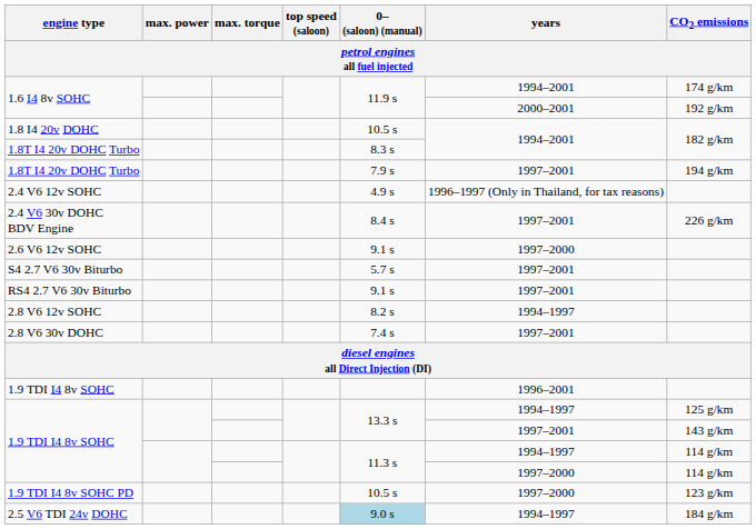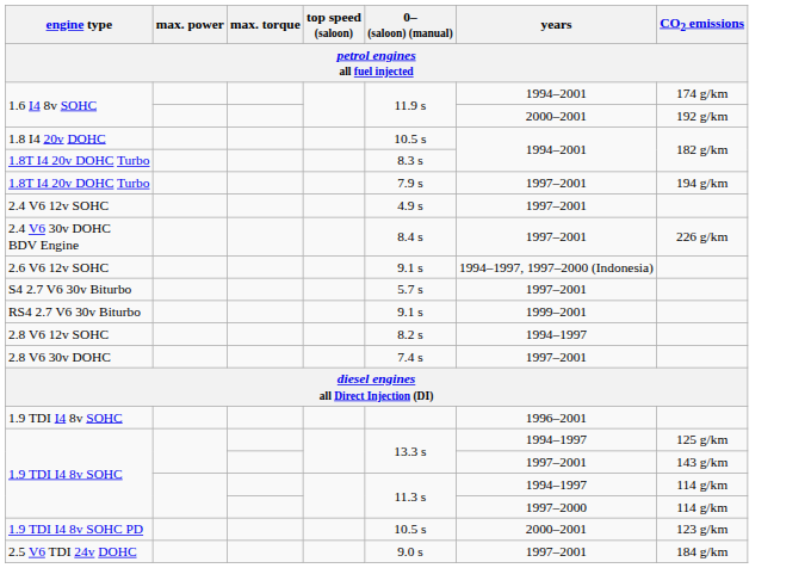 <table class="wikitable sticky-header" style="text-align: center; font-size: 95%">
 <tr>
 <th><a href='#'>engine</a> type</th>
 <th>max. power</th>
 <th>max. torque</th>
 <th>top speed<br><small>(saloon)</small></th>
 <th>0–<br><small>(saloon) (manual)</small></th>
 <th>years</th>
 <th><a href='#'>CO<sub>2</sub> emissions</a></th>
 </tr>
 <tr>
 <th colspan="7"><strong><em><a href='#'>petrol engines</a></em></strong><br><small>all <a href='#'>fuel injected</a></small></th>
 </tr>
 <tr>
 <td rowspan="2" style="text-align:left;">1.6 <a href='#'>I4</a> 8v <a href='#'>SOHC</a></td>
 <td></td>
 <td></td>
 <td rowspan="2"></td>
 <td rowspan="2">11.9 s</td>
 <td>1994–2001</td>
 <td>174 g/km</td>
 </tr>
 <tr>
 <td></td>
 <td></td>
 <td>2000–2001</td>
 <td>192 g/km</td>
 </tr>
 <tr>
 <td style="text-align:left;">1.8 I4 <a href='#'>20v</a> <a href='#'>DOHC</a></td>
 <td></td>
 <td></td>
 <td></td>
 <td>10.5 s</td>
 <td rowspan="2">1994–2001</td>
 <td rowspan="2">182 g/km</td>
 </tr>
 <tr>
 <td style="text-align:left;"><a href='#'>1.8T I4 20v DOHC</a> <a href='#'>Turbo</a></td>
 <td></td>
 <td></td>
 <td></td>
 <td>8.3 s</td>
 </tr>
 <tr>
 <td style="text-align:left;"><a href='#'>1.8T I4 20v DOHC</a> <a href='#'>Turbo</a></td>
 <td></td>
 <td></td>
 <td></td>
 <td>7.9 s</td>
 <td>1997–2001</td>
 <td>194 g/km</td>
 </tr>
 <tr>
 <td style="text-align:left;">2.4 V6 12v SOHC</td>
 <td></td>
 <td></td>
 <td></td>
 <td>4.9 s</td>
-<td>1996–1997 (Only in Thailand, for tax reasons)</td>
+<td>1997–2001</td>
 <td></td>
 </tr>
 <tr>
 <td style="text-align:left;">2.4 <a href='#'>V6</a> 30v DOHC<br>BDV Engine</td>
 <td></td>
 <td></td>
 <td></td>
 <td>8.4 s</td>
 <td>1997–2001</td>
 <td>226 g/km</td>
 </tr>
 <tr>
 <td style="text-align:left;">2.6 V6 12v SOHC</td>
 <td></td>
 <td></td>
 <td></td>
 <td>9.1 s</td>
-<td>1997–2000</td>
+<td>1994–1997, 1997–2000 (Indonesia)</td>
 <td></td>
 </tr>
 <tr>
 <td style="text-align:left;">S4 2.7 V6 30v Biturbo</td>
 <td></td>
 <td></td>
 <td></td>
 <td>5.7 s</td>
 <td>1997–2001</td>
 <td></td>
 </tr>
 <tr>
 <td style="text-align:left;">RS4 2.7 V6 30v Biturbo</td>
 <td></td>
 <td></td>
 <td></td>
 <td>9.1 s</td>
-<td>1997–2001</td>
+<td>1999–2001</td>
 <td></td>
 </tr>
 <tr>
 <td style="text-align:left;">2.8 V6 12v SOHC</td>
 <td></td>
 <td></td>
 <td></td>
 <td>8.2 s</td>
 <td>1994–1997</td>
 <td></td>
 </tr>
 <tr>
 <td style="text-align:left;">2.8 V6 30v DOHC</td>
 <td></td>
 <td></td>
 <td></td>
 <td>7.4 s</td>
 <td>1997–2001</td>
 <td></td>
 </tr>
 <tr>
 <th colspan="7"><strong><em><a href='#'>diesel engines</a></em></strong><br><small>all <a href='#'>Direct Injection</a> (DI)</small></th>
 </tr>
 <tr>
 <td style="text-align:left;">1.9 TDI <a href='#'>I4</a> 8v <a href='#'>SOHC</a></td>
 <td></td>
 <td></td>
 <td></td>
 <td></td>
 <td>1996–2001</td>
 <td></td>
 </tr>
 <tr>
 <td rowspan="4" style="text-align:left;"><a href='#'>1.9 TDI I4 8v SOHC</a></td>
 <td rowspan="2"></td>
 <td></td>
 <td rowspan="2"></td>
 <td rowspan="2">13.3 s</td>
 <td>1994–1997</td>
 <td>125 g/km</td>
 </tr>
 <tr>
 <td></td>
 <td>1997–2001</td>
 <td>143 g/km</td>
 </tr>
 <tr>
 <td rowspan="2"></td>
 <td></td>
 <td rowspan="2"></td>
 <td rowspan="2">11.3 s</td>
 <td>1994–1997</td>
 <td>114 g/km</td>
 </tr>
 <tr>
 <td></td>
 <td>1997–2000</td>
 <td>114 g/km</td>
 </tr>
 <tr>
 <td style="text-align:left;"><a href='#'>1.9 TDI I4 8v SOHC PD</a></td>
 <td></td>
 <td></td>
 <td></td>
 <td>10.5 s</td>
-<td>1997–2000</td>
+<td>2000–2001</td>
 <td>123 g/km</td>
 </tr>
 <tr>
 <td style="text-align:left;">2.5 <a href='#'>V6</a> TDI <a href='#'>24v</a> <a href='#'>DOHC</a></td>
 <td></td>
 <td></td>
 <td></td>
-<td style="background: lightblue;">9.0 s</td>
-<td>1994–1997</td>
+<td>9.0 s</td>
+<td>1997–2001</td>
 <td>184 g/km</td>
 </tr>
 </table>
